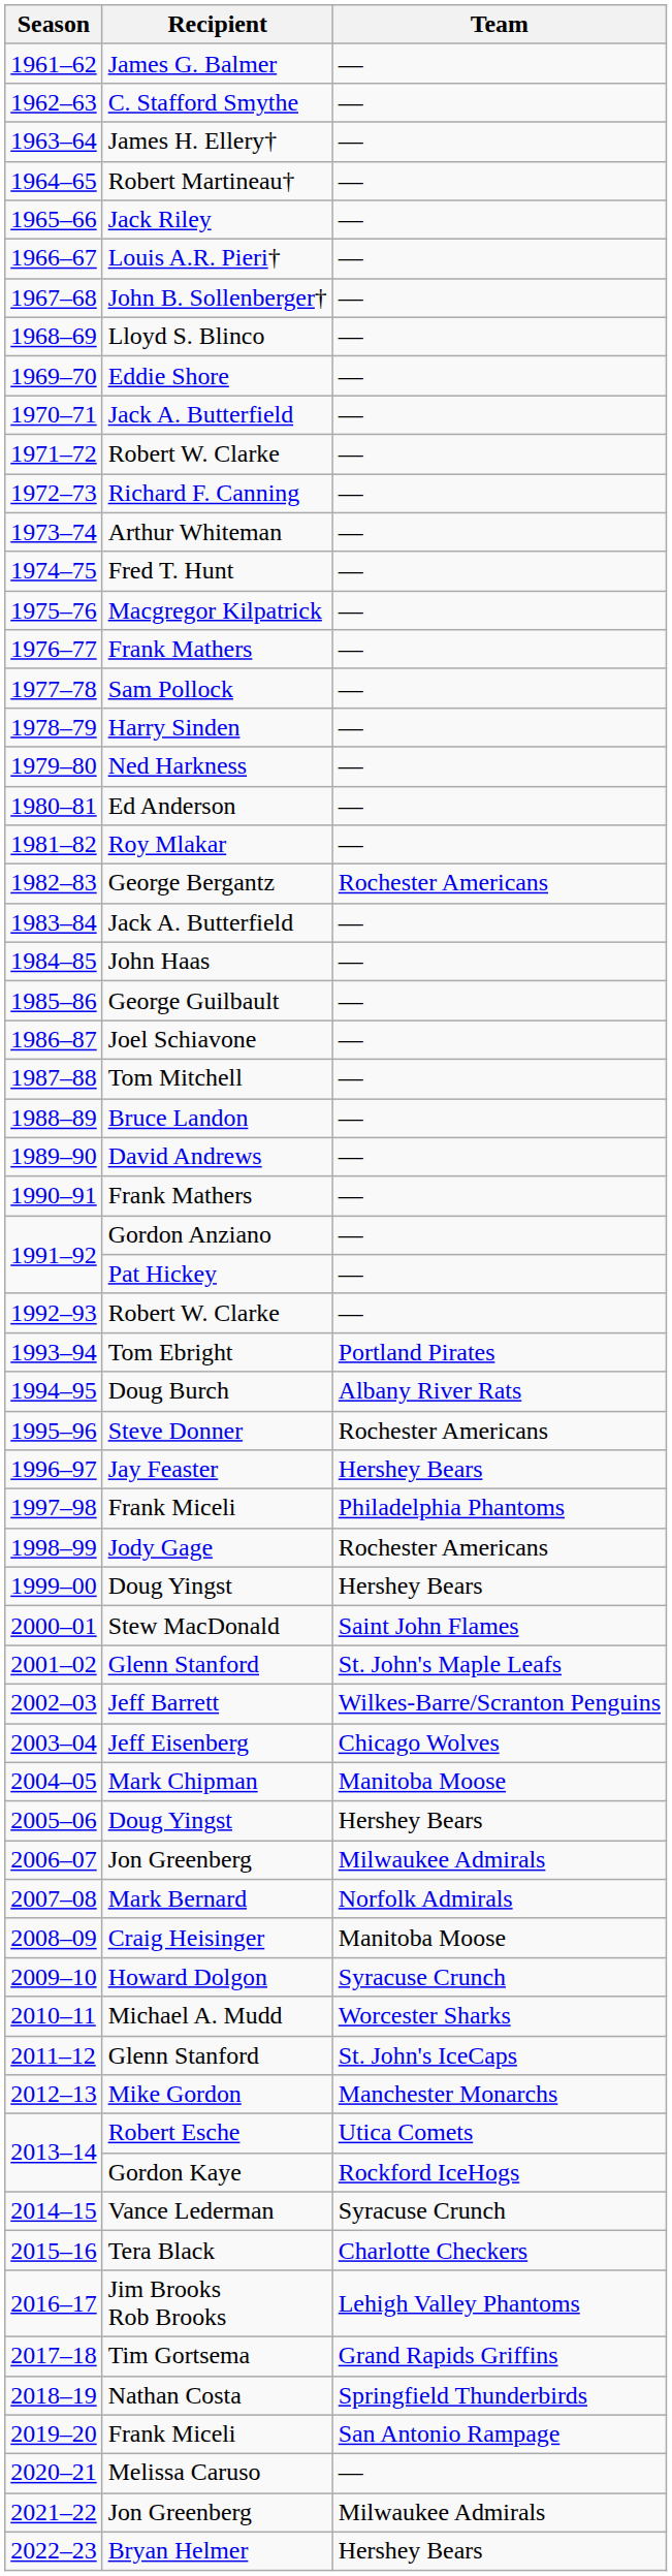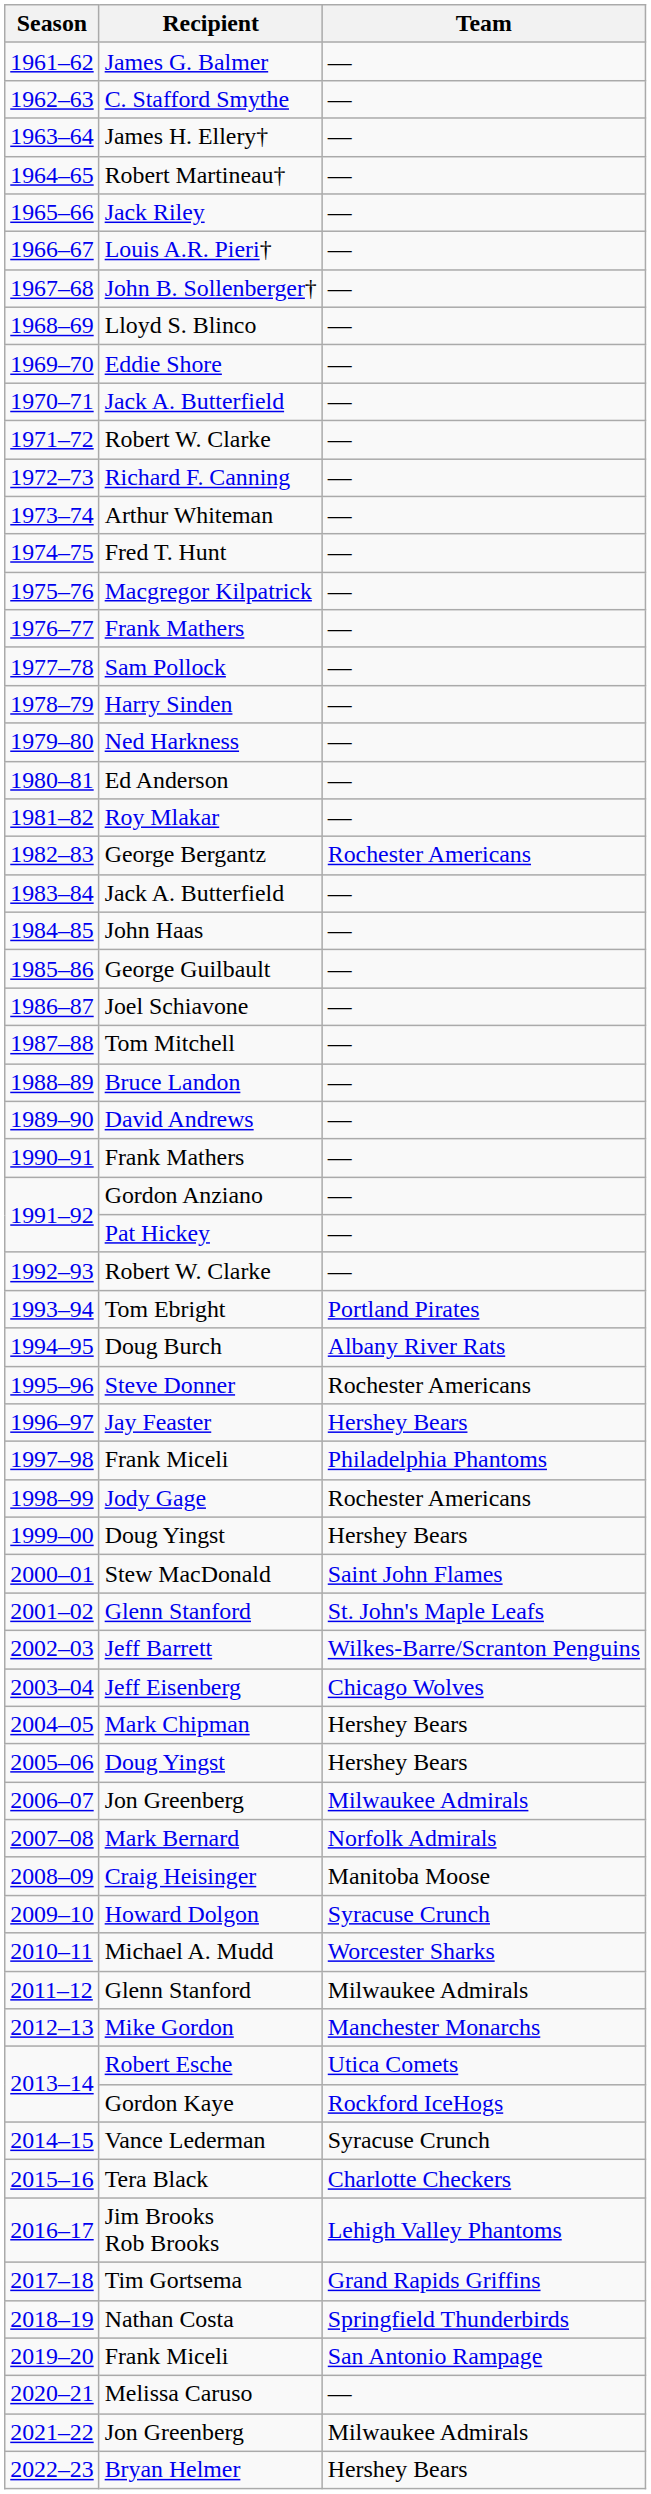 <table class="wikitable sortable">
 <tr>
 <th>Season</th>
 <th>Recipient</th>
 <th>Team</th>
 </tr>
 <tr>
 <td><a href='#'>1961–62</a></td>
 <td><a href='#'>James G. Balmer</a></td>
 <td>—</td>
 </tr>
 <tr>
 <td><a href='#'>1962–63</a></td>
 <td><a href='#'>C. Stafford Smythe</a></td>
 <td>—</td>
 </tr>
 <tr>
 <td><a href='#'>1963–64</a></td>
 <td>James H. Ellery†</td>
 <td>—</td>
 </tr>
 <tr>
 <td><a href='#'>1964–65</a></td>
 <td>Robert Martineau†</td>
 <td>—</td>
 </tr>
 <tr>
 <td><a href='#'>1965–66</a></td>
 <td><a href='#'>Jack Riley</a></td>
 <td>—</td>
 </tr>
 <tr>
 <td><a href='#'>1966–67</a></td>
 <td><a href='#'>Louis A.R. Pieri</a>†</td>
 <td>—</td>
 </tr>
 <tr>
 <td><a href='#'>1967–68</a></td>
 <td><a href='#'>John B. Sollenberger</a>†</td>
 <td>—</td>
 </tr>
 <tr>
 <td><a href='#'>1968–69</a></td>
 <td>Lloyd S. Blinco</td>
 <td>—</td>
 </tr>
 <tr>
 <td><a href='#'>1969–70</a></td>
 <td><a href='#'>Eddie Shore</a></td>
 <td>—</td>
 </tr>
 <tr>
 <td><a href='#'>1970–71</a></td>
 <td><a href='#'>Jack A. Butterfield</a></td>
 <td>—</td>
 </tr>
 <tr>
 <td><a href='#'>1971–72</a></td>
 <td>Robert W. Clarke</td>
 <td>—</td>
 </tr>
 <tr>
 <td><a href='#'>1972–73</a></td>
 <td><a href='#'>Richard F. Canning</a></td>
 <td>—</td>
 </tr>
 <tr>
 <td><a href='#'>1973–74</a></td>
 <td>Arthur Whiteman</td>
 <td>—</td>
 </tr>
 <tr>
 <td><a href='#'>1974–75</a></td>
 <td>Fred T. Hunt</td>
 <td>—</td>
 </tr>
 <tr>
 <td><a href='#'>1975–76</a></td>
 <td><a href='#'>Macgregor Kilpatrick</a></td>
 <td>—</td>
 </tr>
 <tr>
 <td><a href='#'>1976–77</a></td>
 <td><a href='#'>Frank Mathers</a></td>
 <td>—</td>
 </tr>
 <tr>
 <td><a href='#'>1977–78</a></td>
 <td><a href='#'>Sam Pollock</a></td>
 <td>—</td>
 </tr>
 <tr>
 <td><a href='#'>1978–79</a></td>
 <td><a href='#'>Harry Sinden</a></td>
 <td>—</td>
 </tr>
 <tr>
 <td><a href='#'>1979–80</a></td>
 <td><a href='#'>Ned Harkness</a></td>
 <td>—</td>
 </tr>
 <tr>
 <td><a href='#'>1980–81</a></td>
 <td>Ed Anderson</td>
 <td>—</td>
 </tr>
 <tr>
 <td><a href='#'>1981–82</a></td>
 <td><a href='#'>Roy Mlakar</a></td>
 <td>—</td>
 </tr>
 <tr>
 <td><a href='#'>1982–83</a></td>
 <td>George Bergantz</td>
 <td><a href='#'>Rochester Americans</a></td>
 </tr>
 <tr>
 <td><a href='#'>1983–84</a></td>
 <td>Jack A. Butterfield</td>
 <td>—</td>
 </tr>
 <tr>
 <td><a href='#'>1984–85</a></td>
 <td>John Haas</td>
 <td>—</td>
 </tr>
 <tr>
 <td><a href='#'>1985–86</a></td>
 <td>George Guilbault</td>
 <td>—</td>
 </tr>
 <tr>
 <td><a href='#'>1986–87</a></td>
 <td>Joel Schiavone</td>
 <td>—</td>
 </tr>
 <tr>
 <td><a href='#'>1987–88</a></td>
 <td>Tom Mitchell</td>
 <td>—</td>
 </tr>
 <tr>
 <td><a href='#'>1988–89</a></td>
 <td><a href='#'>Bruce Landon</a></td>
 <td>—</td>
 </tr>
 <tr>
 <td><a href='#'>1989–90</a></td>
 <td><a href='#'>David Andrews</a></td>
 <td>—</td>
 </tr>
 <tr>
 <td><a href='#'>1990–91</a></td>
 <td>Frank Mathers</td>
 <td>—</td>
 </tr>
 <tr>
 <td rowspan=2><a href='#'>1991–92</a></td>
 <td>Gordon Anziano</td>
 <td>—</td>
 </tr>
 <tr>
 <td><a href='#'>Pat Hickey</a></td>
 <td>—</td>
 </tr>
 <tr>
 <td><a href='#'>1992–93</a></td>
 <td>Robert W. Clarke</td>
 <td>—</td>
 </tr>
 <tr>
 <td><a href='#'>1993–94</a></td>
 <td>Tom Ebright</td>
 <td><a href='#'>Portland Pirates</a></td>
 </tr>
 <tr>
 <td><a href='#'>1994–95</a></td>
 <td>Doug Burch</td>
 <td><a href='#'>Albany River Rats</a></td>
 </tr>
 <tr>
 <td><a href='#'>1995–96</a></td>
 <td><a href='#'>Steve Donner</a></td>
 <td>Rochester Americans</td>
 </tr>
 <tr>
 <td><a href='#'>1996–97</a></td>
 <td><a href='#'>Jay Feaster</a></td>
 <td><a href='#'>Hershey Bears</a></td>
 </tr>
 <tr>
 <td><a href='#'>1997–98</a></td>
 <td>Frank Miceli</td>
 <td><a href='#'>Philadelphia Phantoms</a></td>
 </tr>
 <tr>
 <td><a href='#'>1998–99</a></td>
 <td><a href='#'>Jody Gage</a></td>
 <td>Rochester Americans</td>
 </tr>
 <tr>
 <td><a href='#'>1999–00</a></td>
 <td>Doug Yingst</td>
 <td>Hershey Bears</td>
 </tr>
 <tr>
 <td><a href='#'>2000–01</a></td>
 <td>Stew MacDonald</td>
 <td><a href='#'>Saint John Flames</a></td>
 </tr>
 <tr>
 <td><a href='#'>2001–02</a></td>
 <td><a href='#'>Glenn Stanford</a></td>
 <td><a href='#'>St. John's Maple Leafs</a></td>
 </tr>
 <tr>
 <td><a href='#'>2002–03</a></td>
 <td><a href='#'>Jeff Barrett</a></td>
 <td><a href='#'>Wilkes-Barre/Scranton Penguins</a></td>
 </tr>
 <tr>
 <td><a href='#'>2003–04</a></td>
 <td><a href='#'>Jeff Eisenberg</a></td>
 <td><a href='#'>Chicago Wolves</a></td>
 </tr>
 <tr>
 <td><a href='#'>2004–05</a></td>
 <td><a href='#'>Mark Chipman</a></td>
-<td><a href='#'>Manitoba Moose</a></td>
+<td>Hershey Bears</td>
 </tr>
 <tr>
 <td><a href='#'>2005–06</a></td>
 <td><a href='#'>Doug Yingst</a></td>
 <td>Hershey Bears</td>
 </tr>
 <tr>
 <td><a href='#'>2006–07</a></td>
 <td>Jon Greenberg</td>
 <td><a href='#'>Milwaukee Admirals</a></td>
 </tr>
 <tr>
 <td><a href='#'>2007–08</a></td>
 <td><a href='#'>Mark Bernard</a></td>
 <td><a href='#'>Norfolk Admirals</a></td>
 </tr>
 <tr>
 <td><a href='#'>2008–09</a></td>
 <td><a href='#'>Craig Heisinger</a></td>
 <td>Manitoba Moose</td>
 </tr>
 <tr>
 <td><a href='#'>2009–10</a></td>
 <td><a href='#'>Howard Dolgon</a></td>
 <td><a href='#'>Syracuse Crunch</a></td>
 </tr>
 <tr>
 <td><a href='#'>2010–11</a></td>
 <td>Michael A. Mudd</td>
 <td><a href='#'>Worcester Sharks</a></td>
 </tr>
 <tr>
 <td><a href='#'>2011–12</a></td>
 <td>Glenn Stanford</td>
-<td><a href='#'>St. John's IceCaps</a></td>
+<td>Milwaukee Admirals</td>
 </tr>
 <tr>
 <td><a href='#'>2012–13</a></td>
 <td><a href='#'>Mike Gordon</a></td>
 <td><a href='#'>Manchester Monarchs</a></td>
 </tr>
 <tr>
 <td rowspan=2><a href='#'>2013–14</a></td>
 <td><a href='#'>Robert Esche</a></td>
 <td><a href='#'>Utica Comets</a></td>
 </tr>
 <tr>
 <td>Gordon Kaye</td>
 <td><a href='#'>Rockford IceHogs</a></td>
 </tr>
 <tr>
 <td><a href='#'>2014–15</a></td>
 <td>Vance Lederman</td>
 <td>Syracuse Crunch</td>
 </tr>
 <tr>
 <td><a href='#'>2015–16</a></td>
 <td>Tera Black</td>
 <td><a href='#'>Charlotte Checkers</a></td>
 </tr>
 <tr>
 <td><a href='#'>2016–17</a></td>
 <td>Jim Brooks<br>Rob Brooks</td>
 <td><a href='#'>Lehigh Valley Phantoms</a></td>
 </tr>
 <tr>
 <td><a href='#'>2017–18</a></td>
 <td>Tim Gortsema</td>
 <td><a href='#'>Grand Rapids Griffins</a></td>
 </tr>
 <tr>
 <td><a href='#'>2018–19</a></td>
 <td>Nathan Costa</td>
 <td><a href='#'>Springfield Thunderbirds</a></td>
 </tr>
 <tr>
 <td><a href='#'>2019–20</a></td>
 <td>Frank Miceli</td>
 <td><a href='#'>San Antonio Rampage</a></td>
 </tr>
 <tr>
 <td><a href='#'>2020–21</a></td>
 <td>Melissa Caruso</td>
 <td>—</td>
 </tr>
 <tr>
 <td><a href='#'>2021–22</a></td>
 <td>Jon Greenberg</td>
 <td>Milwaukee Admirals</td>
 </tr>
 <tr>
 <td><a href='#'>2022–23</a></td>
 <td><a href='#'>Bryan Helmer</a></td>
 <td>Hershey Bears</td>
 </tr>
 </table>
